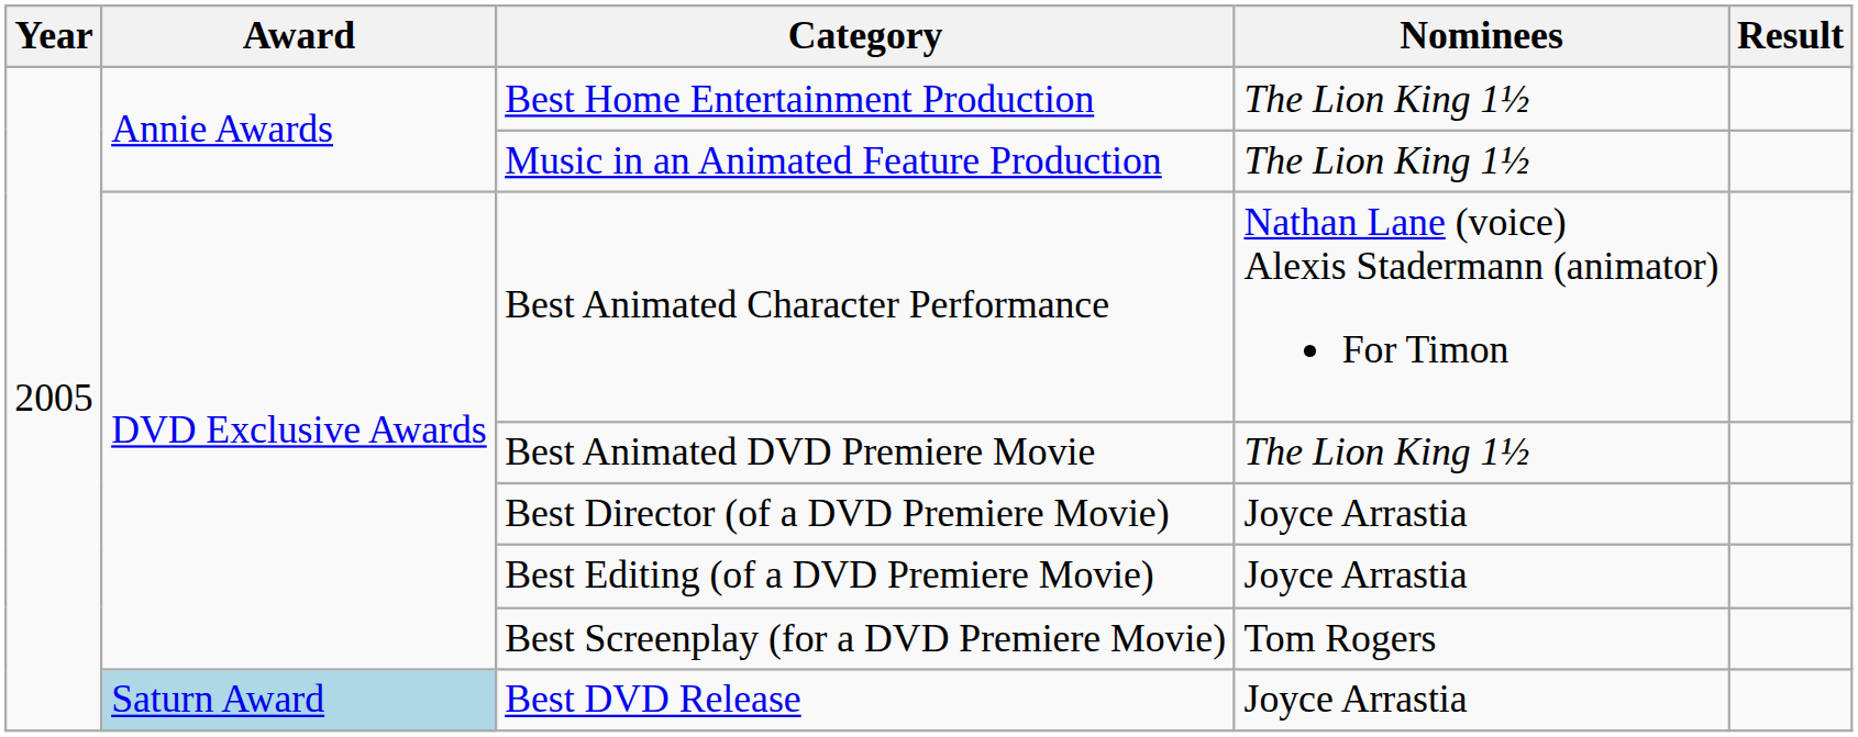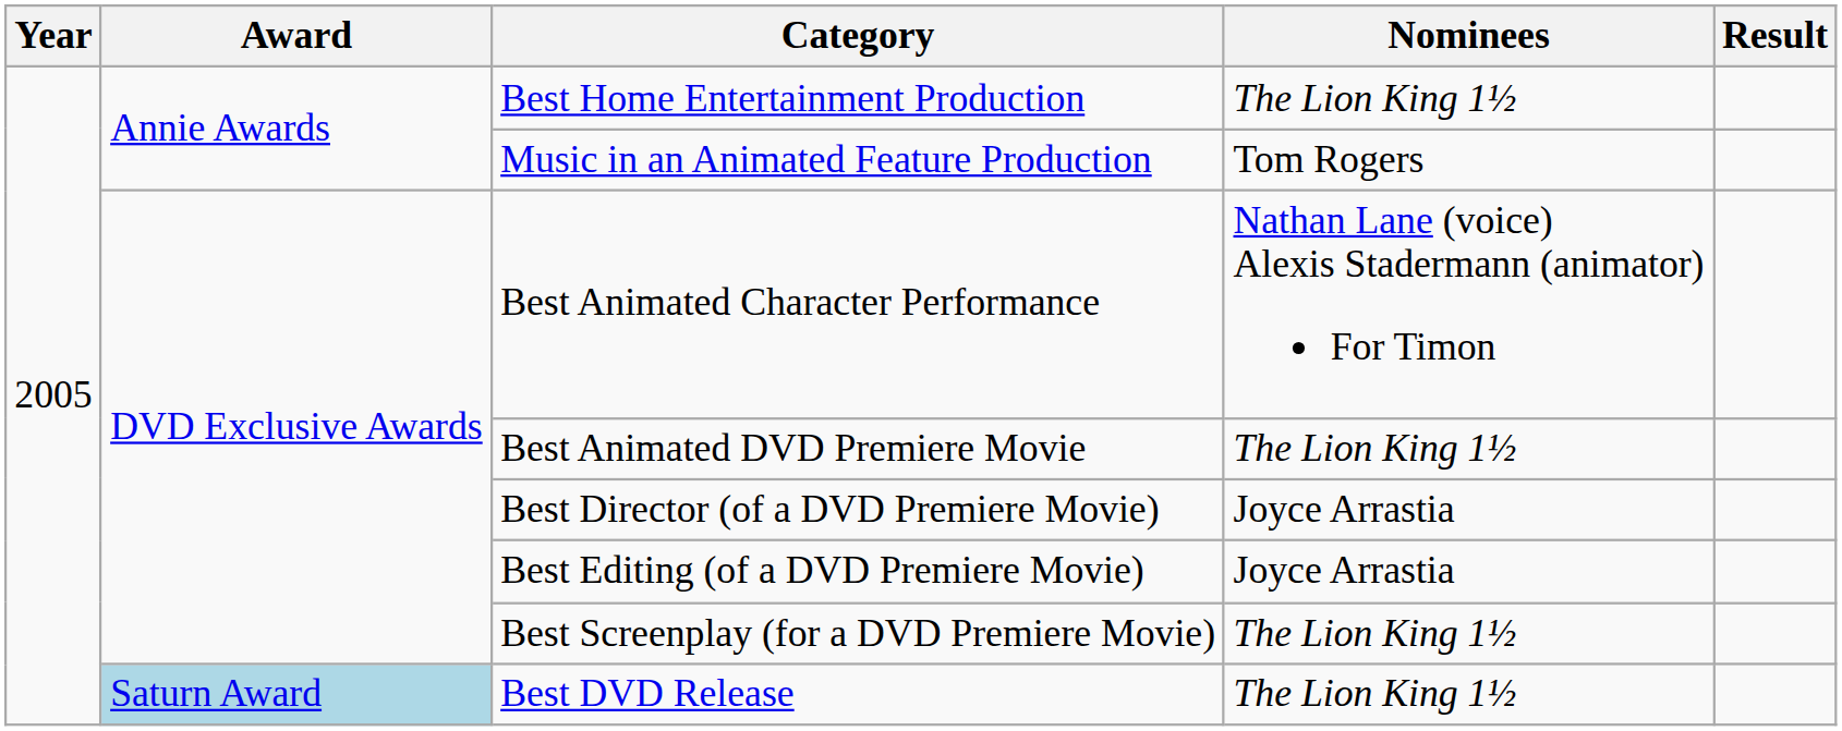 <table class="wikitable">
 <tr>
 <th>Year</th>
 <th>Award</th>
 <th>Category</th>
 <th>Nominees</th>
 <th>Result</th>
 </tr>
 <tr>
 <td rowspan="8">2005</td>
 <td rowspan="2"><a href='#'>Annie Awards</a></td>
 <td><a href='#'>Best Home Entertainment Production</a></td>
 <td><em>The Lion King 1½</em></td>
 <td></td>
 </tr>
 <tr>
 <td><a href='#'>Music in an Animated Feature Production</a></td>
-<td><em>The Lion King 1½</em></td>
+<td>Tom Rogers</td>
 <td></td>
 </tr>
 <tr>
 <td rowspan="5"><a href='#'>DVD Exclusive Awards</a></td>
 <td>Best Animated Character Performance</td>
 <td><a href='#'>Nathan Lane</a> (voice)<br>Alexis Stadermann (animator)<br><ul><li>For Timon</li></ul></td>
 <td></td>
 </tr>
 <tr>
 <td>Best Animated DVD Premiere Movie</td>
 <td><em>The Lion King 1½</em></td>
 <td></td>
 </tr>
 <tr>
 <td>Best Director (of a DVD Premiere Movie)</td>
 <td>Joyce Arrastia</td>
 <td></td>
 </tr>
 <tr>
 <td>Best Editing (of a DVD Premiere Movie)</td>
 <td>Joyce Arrastia</td>
 <td></td>
 </tr>
 <tr>
 <td>Best Screenplay (for a DVD Premiere Movie)</td>
-<td>Tom Rogers</td>
+<td><em>The Lion King 1½</em></td>
 <td></td>
 </tr>
 <tr>
 <td style="background: lightblue;"><a href='#'>Saturn Award</a></td>
 <td><a href='#'>Best DVD Release</a></td>
-<td>Joyce Arrastia</td>
+<td><em>The Lion King 1½</em></td>
 <td></td>
 </tr>
 </table>
